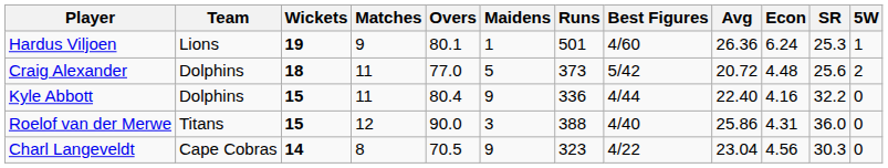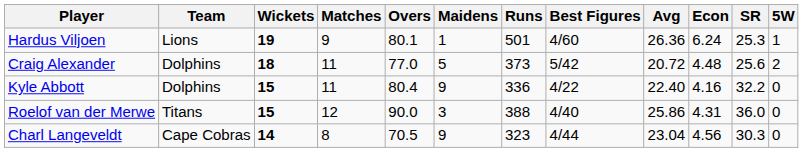 <table class="wikitable">
 <tr>
 <th>Player</th>
 <th>Team</th>
 <th>Wickets</th>
 <th>Matches</th>
 <th>Overs</th>
 <th>Maidens</th>
 <th>Runs</th>
 <th>Best Figures</th>
 <th>Avg</th>
 <th>Econ</th>
 <th>SR</th>
 <th>5W</th>
 </tr>
 <tr>
 <td><a href='#'>Hardus Viljoen</a></td>
 <td> Lions</td>
 <td><strong>19</strong></td>
 <td>9</td>
 <td>80.1</td>
 <td>1</td>
 <td>501</td>
 <td>4/60</td>
 <td>26.36</td>
 <td>6.24</td>
 <td>25.3</td>
 <td>1</td>
 </tr>
 <tr>
 <td><a href='#'>Craig Alexander</a></td>
 <td> Dolphins</td>
 <td><strong>18</strong></td>
 <td>11</td>
 <td>77.0</td>
 <td>5</td>
 <td>373</td>
 <td>5/42</td>
 <td>20.72</td>
 <td>4.48</td>
 <td>25.6</td>
 <td>2</td>
 </tr>
 <tr>
 <td><a href='#'>Kyle Abbott</a></td>
 <td> Dolphins</td>
 <td><strong>15</strong></td>
 <td>11</td>
 <td>80.4</td>
 <td>9</td>
 <td>336</td>
-<td>4/44</td>
+<td>4/22</td>
 <td>22.40</td>
 <td>4.16</td>
 <td>32.2</td>
 <td>0</td>
 </tr>
 <tr>
 <td><a href='#'>Roelof van der Merwe</a></td>
 <td> Titans</td>
 <td><strong>15</strong></td>
 <td>12</td>
 <td>90.0</td>
 <td>3</td>
 <td>388</td>
 <td>4/40</td>
 <td>25.86</td>
 <td>4.31</td>
 <td>36.0</td>
 <td>0</td>
 </tr>
 <tr>
 <td><a href='#'>Charl Langeveldt</a></td>
 <td> Cape Cobras</td>
 <td><strong>14</strong></td>
 <td>8</td>
 <td>70.5</td>
 <td>9</td>
 <td>323</td>
-<td>4/22</td>
+<td>4/44</td>
 <td>23.04</td>
 <td>4.56</td>
 <td>30.3</td>
 <td>0</td>
 </tr>
 </table>
